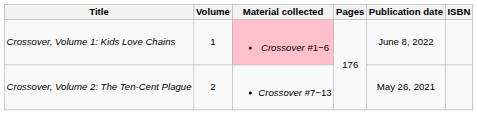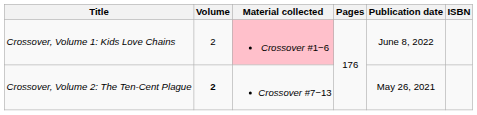 <table class="wikitable" style="text-align: center;">
 <tr>
 <th>Title</th>
 <th>Volume</th>
 <th>Material collected</th>
 <th>Pages</th>
 <th>Publication date</th>
 <th>ISBN</th>
 </tr>
 <tr>
 <td align="left"><em>Crossover, Volume 1: Kids Love Chains</em></td>
-<td>1</td>
+<td>2</td>
 <td style="background: pink;"><br><ul><li><em>Crossover</em> #1−6</li></ul></td>
 <td rowspan="2">176</td>
 <td>June 8, 2022</td>
 <td></td>
 </tr>
 <tr>
 <td align="left"><em>Crossover, Volume 2: The Ten-Cent Plague</em></td>
-<td>2</td>
+<td><strong>2</strong></td>
 <td><br><ul><li><em>Crossover</em> #7−13</li></ul></td>
 <td>May 26, 2021</td>
 <td></td>
 </tr>
 </table>
